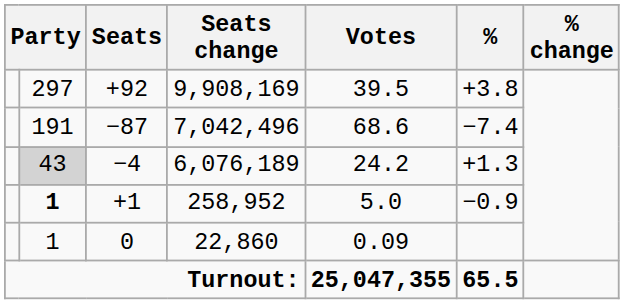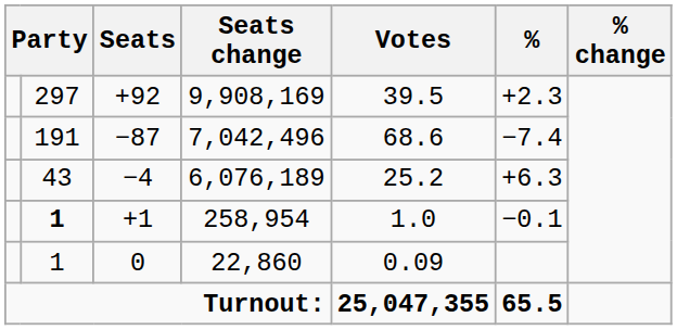 <table class="wikitable sortable">
 <tr>
 <th colspan="2" style="text-align:center;">Party</th>
 <th style="text-align:center;">Seats</th>
 <th style="text-align:center;">Seats<br>change</th>
 <th style="text-align:center;">Votes</th>
 <th style="text-align:center;">%</th>
 <th style="text-align:center;">%<br>change</th>
 </tr>
 <tr>
 <td> </td>
 <td style="text-align:center;">297</td>
 <td style="text-align:center;">+92</td>
 <td style="text-align:center;">9,908,169</td>
 <td style="text-align:center;">39.5</td>
-<td style="text-align:center;">+3.8</td>
+<td style="text-align:center;">+2.3</td>
 </tr>
 <tr>
 <td></td>
 <td style="text-align:center;">191</td>
 <td style="text-align:center;">−87</td>
 <td style="text-align:center;">7,042,496</td>
 <td style="text-align:center;">68.6</td>
 <td style="text-align:center;">−7.4</td>
 </tr>
 <tr>
 <td></td>
-<td style="background: lightgrey; text-align:center;">43</td>
+<td style="text-align:center;">43</td>
 <td style="text-align:center;">−4</td>
 <td style="text-align:center;">6,076,189</td>
-<td style="text-align:center;">24.2</td>
-<td style="text-align:center;">+1.3</td>
+<td style="text-align:center;">25.2</td>
+<td style="text-align:center;">+6.3</td>
 </tr>
 <tr>
 <td></td>
 <td style="text-align:center;"><strong>1</strong></td>
 <td style="text-align:center;">+1</td>
-<td style="text-align:center;">258,952</td>
-<td style="text-align:center;">5.0</td>
-<td style="text-align:center;">−0.9</td>
+<td style="text-align:center;">258,954</td>
+<td style="text-align:center;">1.0</td>
+<td style="text-align:center;">−0.1</td>
 </tr>
 <tr>
 <td></td>
 <td style="text-align:center;">1</td>
 <td style="text-align:center;">0</td>
 <td style="text-align:center;">22,860</td>
 <td style="text-align:center;">0.09</td>
 <td style="text-align:center;"></td>
 </tr>
 <tr>
 <td colspan="4" style="text-align:right;"><strong>Turnout:</strong></td>
 <td style="text-align:center;"><strong>25,047,355</strong></td>
 <td style="text-align:center;"><strong>65.5</strong></td>
 <td style="text-align:center;"></td>
 </tr>
 </table>
